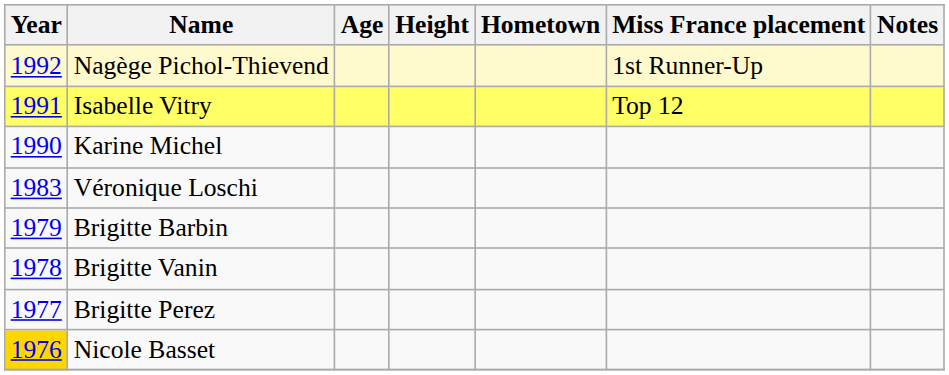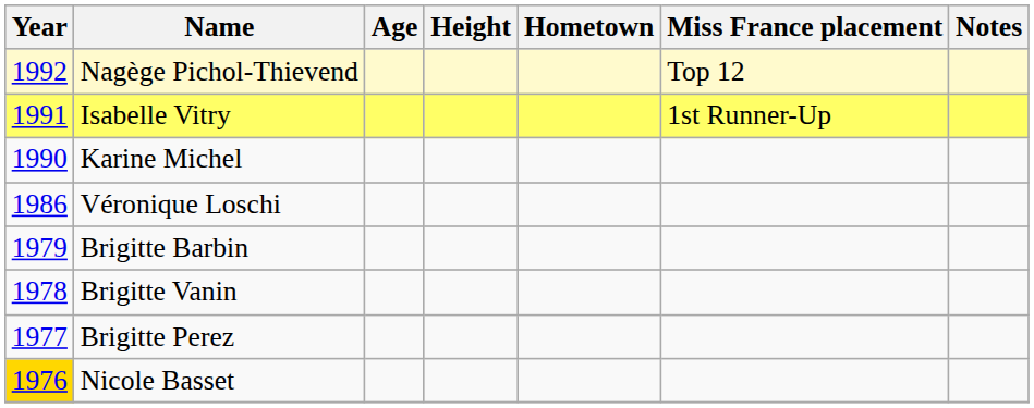 <table class="wikitable sortable">
 <tr>
 <th>Year</th>
 <th>Name</th>
 <th>Age</th>
 <th>Height</th>
 <th>Hometown</th>
 <th>Miss France placement</th>
 <th>Notes</th>
 </tr>
 <tr bgcolor=#FFFACD>
 <td><a href='#'>1992</a></td>
 <td>Nagège Pichol-Thievend</td>
 <td></td>
 <td></td>
 <td></td>
-<td>1st Runner-Up</td>
+<td>Top 12</td>
 <td></td>
 </tr>
 <tr bgcolor=#FFFF66>
 <td><a href='#'>1991</a></td>
 <td>Isabelle Vitry</td>
 <td></td>
 <td></td>
 <td></td>
-<td>Top 12</td>
+<td>1st Runner-Up</td>
 <td></td>
 </tr>
 <tr>
 <td><a href='#'>1990</a></td>
 <td>Karine Michel</td>
 <td></td>
 <td></td>
 <td></td>
 <td></td>
 <td></td>
 </tr>
 <tr>
-<td><a href='#'>1983</a></td>
+<td><a href='#'>1986</a></td>
 <td>Véronique Loschi</td>
 <td></td>
 <td></td>
 <td></td>
 <td></td>
 <td></td>
 </tr>
 <tr>
 <td><a href='#'>1979</a></td>
 <td>Brigitte Barbin</td>
 <td></td>
 <td></td>
 <td></td>
 <td></td>
 <td></td>
 </tr>
 <tr>
 <td><a href='#'>1978</a></td>
 <td>Brigitte Vanin</td>
 <td></td>
 <td></td>
 <td></td>
 <td></td>
 <td></td>
 </tr>
 <tr>
 <td><a href='#'>1977</a></td>
 <td>Brigitte Perez</td>
 <td></td>
 <td></td>
 <td></td>
 <td></td>
 <td></td>
 </tr>
 <tr>
 <td style="background: gold;"><a href='#'>1976</a></td>
 <td>Nicole Basset</td>
 <td></td>
 <td></td>
 <td></td>
 <td></td>
 <td></td>
 </tr>
 <tr>
 </tr>
 </table>
